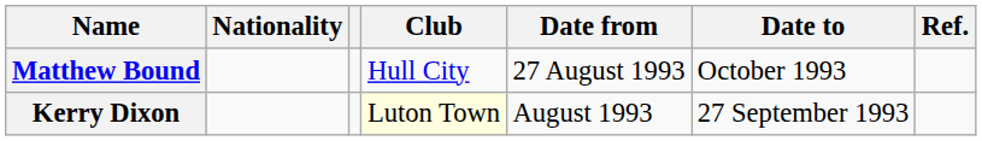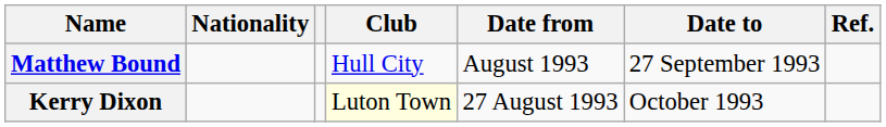 <table class="wikitable plainrowheaders">
 <tr>
 <th scope="col">Name</th>
 <th scope="col">Nationality</th>
 <th scope="col"></th>
 <th scope="col">Club</th>
 <th scope="col">Date from</th>
 <th scope="col">Date to</th>
 <th scope="col">Ref.</th>
 </tr>
 <tr>
 <th scope="row"><a href='#'>Matthew Bound</a></th>
 <td></td>
 <td align="center"></td>
 <td> <a href='#'>Hull City</a></td>
-<td>27 August 1993</td>
-<td>October 1993</td>
+<td>August 1993</td>
+<td>27 September 1993</td>
 <td align="center"></td>
 </tr>
 <tr>
 <th scope="row">Kerry Dixon</th>
 <td></td>
 <td align="center"></td>
 <td style="background: lightyellow;"> Luton Town</td>
-<td>August 1993</td>
-<td>27 September 1993</td>
+<td>27 August 1993</td>
+<td>October 1993</td>
 <td align="center"></td>
 </tr>
 </table>
